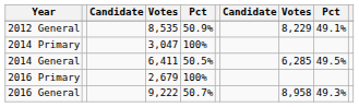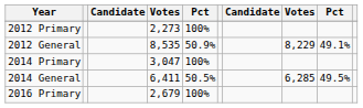 <table class="wikitable" style="margin:0.5em ; font-size:95%">
 <tr>
 <th>Year</th>
 <th></th>
 <th>Candidate</th>
 <th>Votes</th>
 <th>Pct</th>
 <th></th>
 <th>Candidate</th>
 <th>Votes</th>
 <th>Pct</th>
 <th></th>
 </tr>
 <tr>
+</tr>
+<tr>
+<td>2012 Primary</td>
+<td></td>
+<td></td>
+<td>2,273</td>
+<td>100%</td>
+<td></td>
+<td></td>
+<td></td>
+<td></td>
+<td></td>
 </tr>
 <tr>
 <td>2012 General</td>
 <td></td>
 <td></td>
 <td>8,535</td>
 <td>50.9%</td>
 <td></td>
 <td></td>
 <td>8,229</td>
 <td>49.1%</td>
 <td></td>
 </tr>
 <tr>
 <td>2014 Primary</td>
 <td></td>
 <td></td>
 <td>3,047</td>
 <td>100%</td>
 <td></td>
 <td></td>
 <td></td>
 <td></td>
 <td></td>
 </tr>
 <tr>
 <td>2014 General</td>
 <td></td>
 <td></td>
 <td>6,411</td>
 <td>50.5%</td>
 <td></td>
 <td></td>
 <td>6,285</td>
 <td>49.5%</td>
 <td></td>
 </tr>
 <tr>
 <td>2016 Primary</td>
 <td></td>
 <td></td>
 <td>2,679</td>
 <td>100%</td>
 <td></td>
 <td></td>
 <td></td>
 <td></td>
 <td></td>
 </tr>
-<tr>
-<td>2016 General</td>
-<td></td>
-<td></td>
-<td>9,222</td>
-<td>50.7%</td>
-<td></td>
-<td></td>
-<td>8,958</td>
-<td>49.3%</td>
-<td></td>
-</tr>
 </table>
